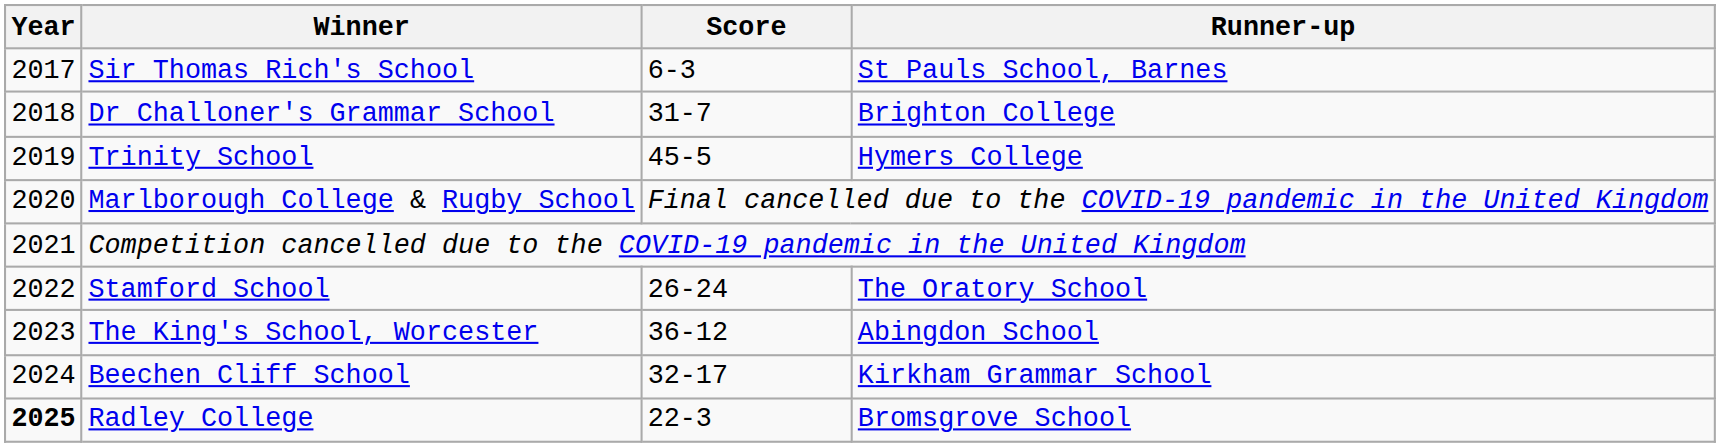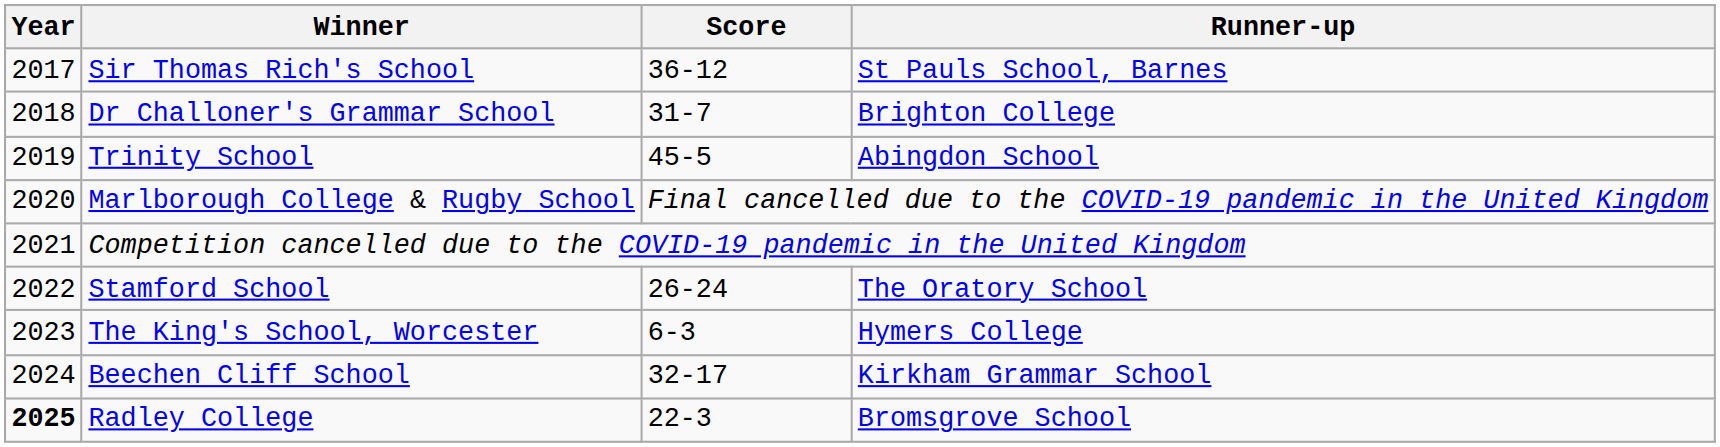 <table class="wikitable">
 <tr>
 <th>Year</th>
 <th>Winner</th>
 <th>Score</th>
 <th>Runner-up</th>
 </tr>
 <tr>
 <td>2017</td>
 <td><a href='#'>Sir Thomas Rich's School</a></td>
-<td>6-3</td>
+<td>36-12</td>
 <td><a href='#'>St Pauls School, Barnes</a></td>
 </tr>
 <tr>
 <td>2018</td>
 <td><a href='#'>Dr Challoner's Grammar School</a></td>
 <td>31-7</td>
 <td><a href='#'>Brighton College</a></td>
 </tr>
 <tr>
 <td>2019</td>
 <td><a href='#'>Trinity School</a></td>
 <td>45-5</td>
-<td><a href='#'>Hymers College</a></td>
+<td><a href='#'>Abingdon School</a></td>
 </tr>
 <tr>
 <td>2020</td>
 <td><a href='#'>Marlborough College</a> & <a href='#'>Rugby School</a></td>
 <td colspan="2"><em>Final cancelled due to the <a href='#'>COVID-19 pandemic in the United Kingdom</a></em></td>
 </tr>
 <tr>
 <td>2021</td>
 <td colspan="3"><em>Competition cancelled due to the <a href='#'>COVID-19 pandemic in the United Kingdom</a></em></td>
 </tr>
 <tr>
 <td>2022</td>
 <td><a href='#'>Stamford School</a></td>
 <td>26-24</td>
 <td><a href='#'>The Oratory School</a></td>
 </tr>
 <tr>
 <td>2023</td>
 <td><a href='#'>The King's School, Worcester</a></td>
-<td>36-12</td>
-<td><a href='#'>Abingdon School</a></td>
+<td>6-3</td>
+<td><a href='#'>Hymers College</a></td>
 </tr>
 <tr>
 <td>2024</td>
 <td><a href='#'>Beechen Cliff School</a></td>
 <td>32-17</td>
 <td><a href='#'>Kirkham Grammar School</a></td>
 </tr>
 <tr>
 <td><strong>2025</strong></td>
 <td><a href='#'>Radley College</a></td>
 <td>22-3</td>
 <td><a href='#'>Bromsgrove School</a></td>
 </tr>
 </table>
